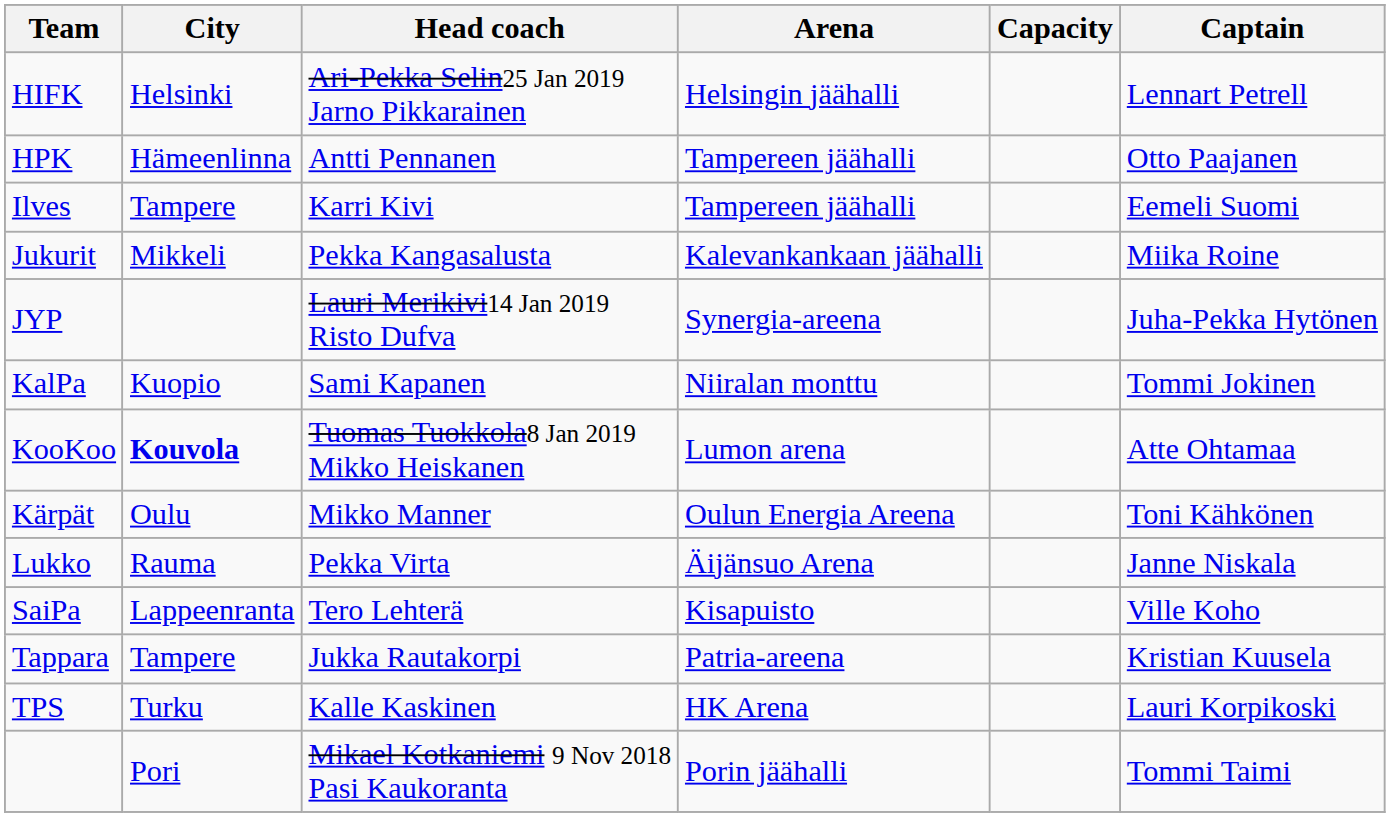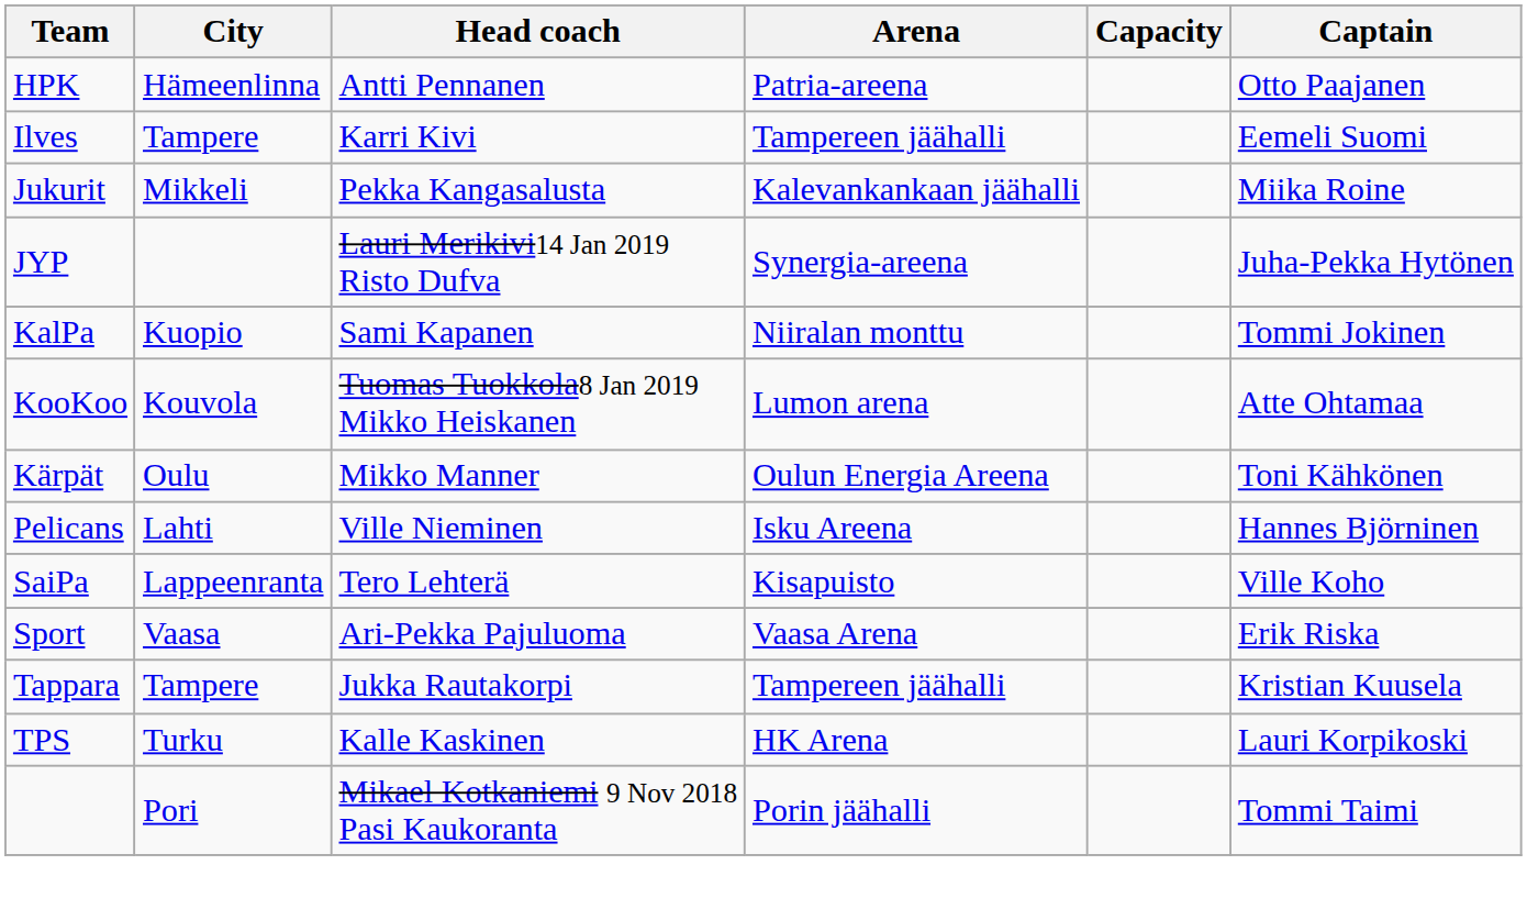 <table class="wikitable sortable">
 <tr>
 <th>Team</th>
 <th>City</th>
 <th>Head coach</th>
 <th>Arena</th>
 <th>Capacity</th>
 <th>Captain</th>
 </tr>
 <tr>
-<td><a href='#'>HIFK</a></td>
-<td><a href='#'>Helsinki</a></td>
-<td><s><a href='#'>Ari-Pekka Selin</a></s><small>25 Jan 2019</small><br><a href='#'>Jarno Pikkarainen</a></td>
-<td><a href='#'>Helsingin jäähalli</a></td>
-<td></td>
-<td><a href='#'>Lennart Petrell</a></td>
-</tr>
-<tr>
 <td><a href='#'>HPK</a></td>
 <td><a href='#'>Hämeenlinna</a></td>
 <td><a href='#'>Antti Pennanen</a></td>
-<td><a href='#'>Tampereen jäähalli</a></td>
+<td><a href='#'>Patria-areena</a></td>
 <td></td>
 <td><a href='#'>Otto Paajanen</a></td>
 </tr>
 <tr>
 <td><a href='#'>Ilves</a></td>
 <td><a href='#'>Tampere</a></td>
 <td><a href='#'>Karri Kivi</a></td>
 <td><a href='#'>Tampereen jäähalli</a></td>
 <td></td>
 <td><a href='#'>Eemeli Suomi</a></td>
 </tr>
 <tr>
 <td><a href='#'>Jukurit</a></td>
 <td><a href='#'>Mikkeli</a></td>
 <td><a href='#'>Pekka Kangasalusta</a></td>
 <td><a href='#'>Kalevankankaan jäähalli</a></td>
 <td></td>
 <td><a href='#'>Miika Roine</a></td>
 </tr>
 <tr>
 <td><a href='#'>JYP</a></td>
 <td></td>
 <td><s><a href='#'>Lauri Merikivi</a></s><small>14 Jan 2019</small><br><a href='#'>Risto Dufva</a></td>
 <td><a href='#'>Synergia-areena</a></td>
 <td></td>
 <td><a href='#'>Juha-Pekka Hytönen</a></td>
 </tr>
 <tr>
 <td><a href='#'>KalPa</a></td>
 <td><a href='#'>Kuopio</a></td>
 <td><a href='#'>Sami Kapanen</a></td>
 <td><a href='#'>Niiralan monttu</a></td>
 <td></td>
 <td><a href='#'>Tommi Jokinen</a></td>
 </tr>
 <tr>
 <td><a href='#'>KooKoo</a></td>
-<td><strong><a href='#'>Kouvola</a></strong></td>
+<td><a href='#'>Kouvola</a></td>
 <td><s><a href='#'>Tuomas Tuokkola</a></s><small>8 Jan 2019</small><br><a href='#'>Mikko Heiskanen</a></td>
 <td><a href='#'>Lumon arena</a></td>
 <td></td>
 <td><a href='#'>Atte Ohtamaa</a></td>
 </tr>
 <tr>
 <td><a href='#'>Kärpät</a></td>
 <td><a href='#'>Oulu</a></td>
 <td><a href='#'>Mikko Manner</a></td>
 <td><a href='#'>Oulun Energia Areena</a></td>
 <td></td>
 <td><a href='#'>Toni Kähkönen</a></td>
 </tr>
 <tr>
-<td><a href='#'>Lukko</a></td>
-<td><a href='#'>Rauma</a></td>
-<td><a href='#'>Pekka Virta</a></td>
-<td><a href='#'>Äijänsuo Arena</a></td>
+<td><a href='#'>Pelicans</a></td>
+<td><a href='#'>Lahti</a></td>
+<td><a href='#'>Ville Nieminen</a></td>
+<td><a href='#'>Isku Areena</a></td>
 <td></td>
-<td><a href='#'>Janne Niskala</a></td>
+<td><a href='#'>Hannes Björninen</a></td>
 </tr>
 <tr>
 <td><a href='#'>SaiPa</a></td>
 <td><a href='#'>Lappeenranta</a></td>
 <td><a href='#'>Tero Lehterä</a></td>
 <td><a href='#'>Kisapuisto</a></td>
 <td></td>
 <td><a href='#'>Ville Koho</a></td>
 </tr>
 <tr>
+<td><a href='#'>Sport</a></td>
+<td><a href='#'>Vaasa</a></td>
+<td><a href='#'>Ari-Pekka Pajuluoma</a></td>
+<td><a href='#'>Vaasa Arena</a></td>
+<td></td>
+<td><a href='#'>Erik Riska</a></td>
+</tr>
+<tr>
 <td><a href='#'>Tappara</a></td>
 <td><a href='#'>Tampere</a></td>
 <td><a href='#'>Jukka Rautakorpi</a></td>
-<td><a href='#'>Patria-areena</a></td>
+<td><a href='#'>Tampereen jäähalli</a></td>
 <td></td>
 <td><a href='#'>Kristian Kuusela</a></td>
 </tr>
 <tr>
 <td><a href='#'>TPS</a></td>
 <td><a href='#'>Turku</a></td>
 <td><a href='#'>Kalle Kaskinen</a></td>
 <td><a href='#'>HK Arena</a></td>
 <td></td>
 <td><a href='#'>Lauri Korpikoski</a></td>
 </tr>
 <tr>
 <td></td>
 <td><a href='#'>Pori</a></td>
 <td><s><a href='#'>Mikael Kotkaniemi</a></s> <small>9 Nov 2018</small><br><a href='#'>Pasi Kaukoranta</a></td>
 <td><a href='#'>Porin jäähalli</a></td>
 <td></td>
 <td><a href='#'>Tommi Taimi</a></td>
 </tr>
 </table>
